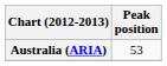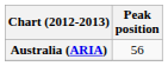 <table class="wikitable sortable plainrowheaders">
 <tr>
 <th>Chart (2012-2013)</th>
 <th>Peak<br>position</th>
 </tr>
 <tr>
 <th scope="row">Australia (<a href='#'>ARIA</a>)</th>
-<td style="text-align:center;">53</td>
+<td style="text-align:center;">56</td>
 </tr>
 <tr>
 </tr>
 <tr>
 </tr>
 <tr>
 </tr>
 <tr>
 </tr>
 <tr>
 </tr>
 <tr>
 </tr>
 <tr>
 </tr>
 </table>
